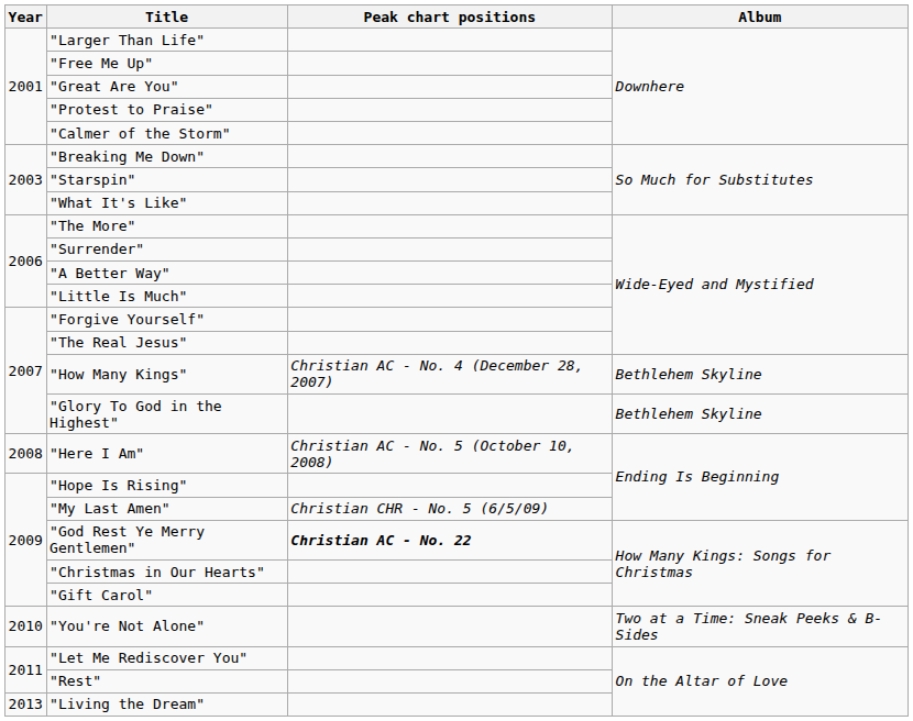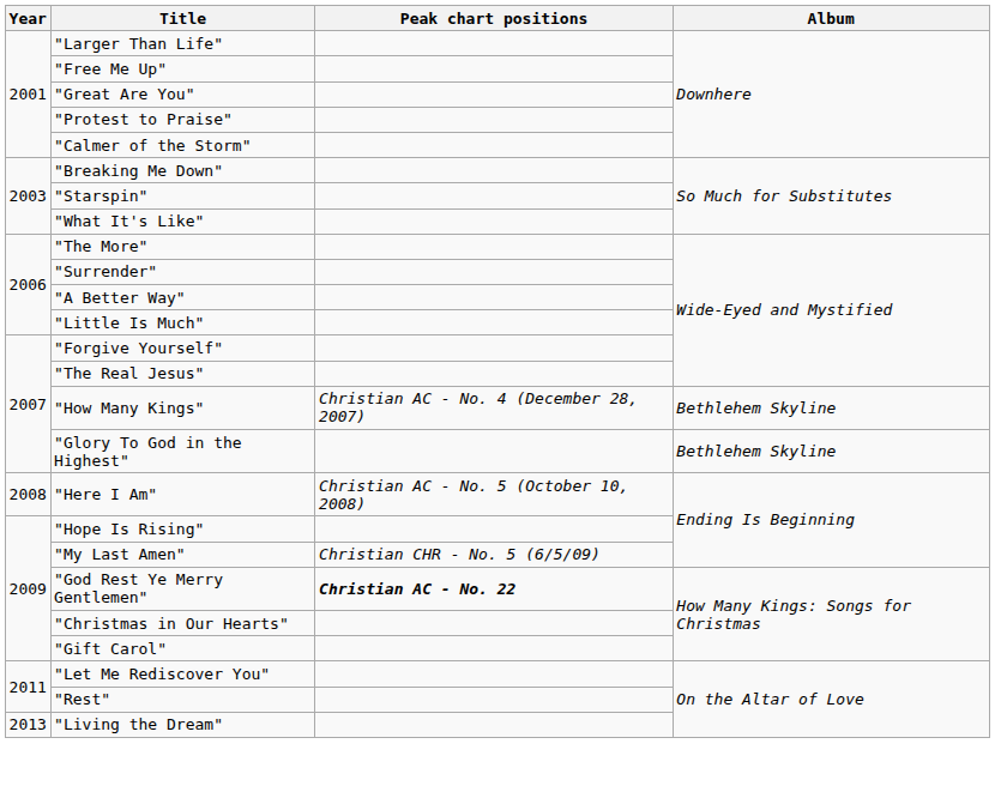 <table class="wikitable"  style="width:65%; text-align:center;">
 <tr>
 <th>Year</th>
 <th>Title</th>
 <th>Peak chart positions</th>
 <th>Album</th>
 </tr>
 <tr>
 <td rowspan="5">2001</td>
 <td style="text-align:left">"Larger Than Life"</td>
 <td></td>
 <td style="text-align:left" rowspan="5"><em>Downhere</em></td>
 </tr>
 <tr>
 <td style="text-align:left">"Free Me Up"</td>
 <td></td>
 </tr>
 <tr>
 <td style="text-align:left">"Great Are You"</td>
 <td></td>
 </tr>
 <tr>
 <td style="text-align:left">"Protest to Praise"</td>
 <td></td>
 </tr>
 <tr>
 <td style="text-align:left">"Calmer of the Storm"</td>
 <td></td>
 </tr>
 <tr>
 <td rowspan="3">2003</td>
 <td style="text-align:left">"Breaking Me Down"</td>
 <td></td>
 <td style="text-align:left" rowspan="3"><em>So Much for Substitutes</em></td>
 </tr>
 <tr>
 <td style="text-align:left">"Starspin"</td>
 <td></td>
 </tr>
 <tr>
 <td style="text-align:left">"What It's Like"</td>
 <td></td>
 </tr>
 <tr>
 <td rowspan="4">2006</td>
 <td style="text-align:left">"The More"</td>
 <td></td>
 <td rowspan="6" style="text-align:left"><em>Wide-Eyed and Mystified</em></td>
 </tr>
 <tr>
 <td style="text-align:left">"Surrender"</td>
 <td></td>
 </tr>
 <tr>
 <td style="text-align:left">"A Better Way"</td>
 <td></td>
 </tr>
 <tr>
 <td style="text-align:left">"Little Is Much"</td>
 <td></td>
 </tr>
 <tr>
 <td rowspan="4">2007</td>
 <td style="text-align:left">"Forgive Yourself"</td>
 <td></td>
 </tr>
 <tr>
 <td style="text-align:left">"The Real Jesus"</td>
 <td></td>
 </tr>
 <tr>
 <td style="text-align:left">"How Many Kings"</td>
 <td style="text-align:left"><em>Christian AC - No. 4 (December 28, 2007)</em></td>
 <td style="text-align:left"><em>Bethlehem Skyline</em></td>
 </tr>
 <tr>
 <td style="text-align:left">"Glory To God in the Highest"</td>
 <td></td>
 <td style="text-align:left"><em>Bethlehem Skyline</em></td>
 </tr>
 <tr>
 <td>2008</td>
 <td style="text-align:left">"Here I Am"</td>
 <td style="text-align:left"><em>Christian AC - No. 5 (October 10, 2008)</em></td>
 <td rowspan="3" style="text-align:left"><em>Ending Is Beginning</em></td>
 </tr>
 <tr>
 <td rowspan="5">2009</td>
 <td style="text-align:left">"Hope Is Rising"</td>
 <td></td>
 </tr>
 <tr>
 <td style="text-align:left">"My Last Amen"</td>
 <td style="text-align:left"><em>Christian CHR - No. 5 (6/5/09)</em></td>
 </tr>
 <tr>
 <td style="text-align:left">"God Rest Ye Merry Gentlemen"</td>
 <td style="text-align:left"><strong><em>Christian AC - No. 22</em></strong></td>
 <td rowspan="3" style="text-align:left"><em>How Many Kings: Songs for Christmas</em></td>
 </tr>
 <tr>
 <td style="text-align:left">"Christmas in Our Hearts"</td>
 <td style="text-align:left"></td>
 </tr>
 <tr>
 <td style="text-align:left">"Gift Carol"</td>
 <td style="text-align:left"></td>
 </tr>
 <tr>
-<td>2010</td>
-<td style="text-align:left">"You're Not Alone"</td>
-<td style="text-align:left"></td>
-<td style="text-align:left"><em>Two at a Time: Sneak Peeks & B-Sides</em></td>
-</tr>
-<tr>
 <td rowspan="2">2011</td>
 <td style="text-align:left">"Let Me Rediscover You"</td>
 <td style="text-align:left"></td>
 <td rowspan="3" style="text-align:left"><em>On the Altar of Love</em></td>
 </tr>
 <tr>
 <td style="text-align:left">"Rest"</td>
 <td style="text-align:left"></td>
 </tr>
 <tr>
 <td>2013</td>
 <td style="text-align:left">"Living the Dream"</td>
 <td style="text-align:left"></td>
 </tr>
 </table>
